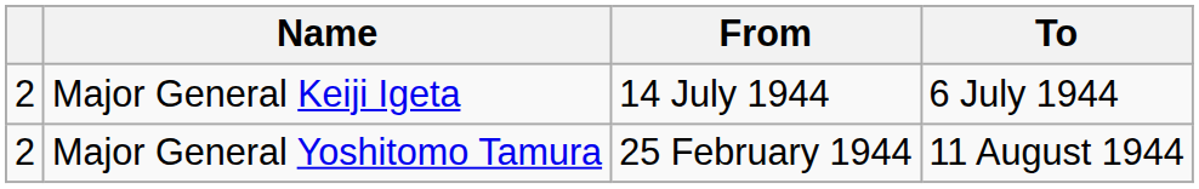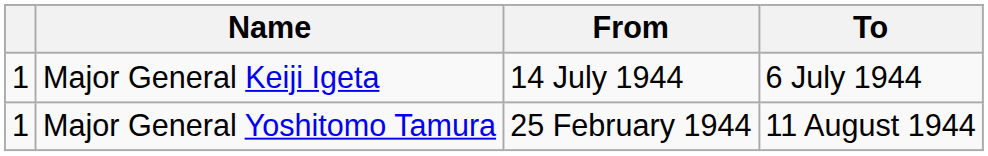 <table class=wikitable>
 <tr>
 <th></th>
 <th>Name</th>
 <th>From</th>
 <th>To</th>
 </tr>
 <tr>
-<td>2</td>
+<td>1</td>
 <td>Major General <a href='#'>Keiji Igeta</a></td>
 <td>14 July 1944</td>
 <td>6 July 1944</td>
 </tr>
 <tr>
-<td>2</td>
+<td>1</td>
 <td>Major General <a href='#'>Yoshitomo Tamura</a></td>
 <td>25 February 1944</td>
 <td>11 August 1944</td>
 </tr>
 </table>
